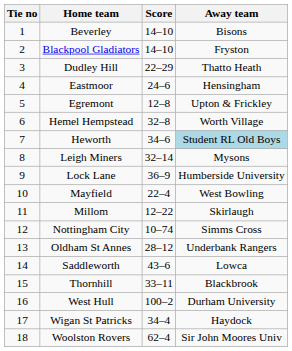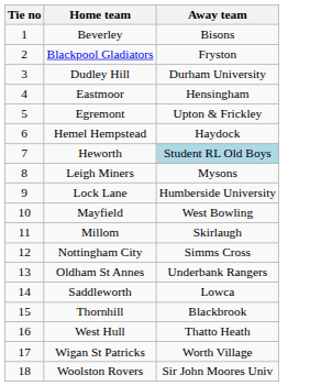 <table class="wikitable" style="text-align:center">
 <tr>
 <th>Tie no</th>
 <th>Home team</th>
-<th>Score</th>
 <th>Away team</th>
 </tr>
 <tr>
 <td>1</td>
 <td>Beverley</td>
-<td>14–10</td>
 <td>Bisons</td>
 </tr>
 <tr>
 <td>2</td>
 <td><a href='#'>Blackpool Gladiators</a></td>
-<td>14–10</td>
 <td>Fryston</td>
 </tr>
 <tr>
 <td>3</td>
 <td>Dudley Hill</td>
-<td>22–29</td>
-<td>Thatto Heath</td>
+<td>Durham University</td>
 </tr>
 <tr>
 <td>4</td>
 <td>Eastmoor</td>
-<td>24–6</td>
 <td>Hensingham</td>
 </tr>
 <tr>
 <td>5</td>
 <td>Egremont</td>
-<td>12–8</td>
 <td>Upton & Frickley</td>
 </tr>
 <tr>
 <td>6</td>
 <td>Hemel Hempstead</td>
-<td>32–8</td>
-<td>Worth Village</td>
+<td>Haydock</td>
 </tr>
 <tr>
 <td>7</td>
 <td>Heworth</td>
-<td>34–6</td>
 <td style="background: lightblue;">Student RL Old Boys</td>
 </tr>
 <tr>
 <td>8</td>
 <td>Leigh Miners</td>
-<td>32–14</td>
 <td>Mysons</td>
 </tr>
 <tr>
 <td>9</td>
 <td>Lock Lane</td>
-<td>36–9</td>
 <td>Humberside University</td>
 </tr>
 <tr>
 <td>10</td>
 <td>Mayfield</td>
-<td>22–4</td>
 <td>West Bowling</td>
 </tr>
 <tr>
 <td>11</td>
 <td>Millom</td>
-<td>12–22</td>
 <td>Skirlaugh</td>
 </tr>
 <tr>
 <td>12</td>
 <td>Nottingham City</td>
-<td>10–74</td>
 <td>Simms Cross</td>
 </tr>
 <tr>
 <td>13</td>
 <td>Oldham St Annes</td>
-<td>28–12</td>
 <td>Underbank Rangers</td>
 </tr>
 <tr>
 <td>14</td>
 <td>Saddleworth</td>
-<td>43–6</td>
 <td>Lowca</td>
 </tr>
 <tr>
 <td>15</td>
 <td>Thornhill</td>
-<td>33–11</td>
 <td>Blackbrook</td>
 </tr>
 <tr>
 <td>16</td>
 <td>West Hull</td>
-<td>100–2</td>
-<td>Durham University</td>
+<td>Thatto Heath</td>
 </tr>
 <tr>
 <td>17</td>
 <td>Wigan St Patricks</td>
-<td>34–4</td>
-<td>Haydock</td>
+<td>Worth Village</td>
 </tr>
 <tr>
 <td>18</td>
 <td>Woolston Rovers</td>
-<td>62–4</td>
 <td>Sir John Moores Univ</td>
 </tr>
 </table>
